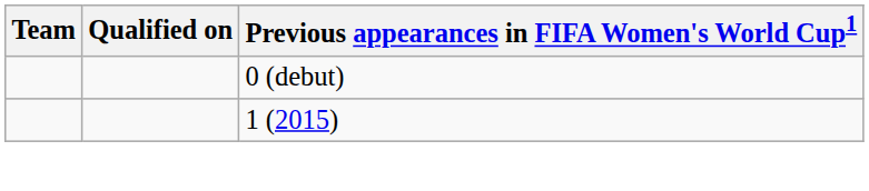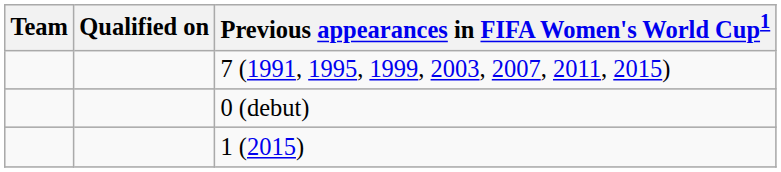 <table class="wikitable sortable">
 <tr>
 <th>Team</th>
 <th>Qualified on</th>
 <th data-sort-type="number">Previous <a href='#'>appearances</a> in <a href='#'>FIFA Women's World Cup</a><sup><a href='#'>1</a></sup></th>
+</tr>
+<tr>
+<td></td>
+<td></td>
+<td>7 (<a href='#'>1991</a>, <a href='#'>1995</a>, <a href='#'>1999</a>, <a href='#'>2003</a>, <a href='#'>2007</a>, <a href='#'>2011</a>, <a href='#'>2015</a>)</td>
 </tr>
 <tr>
 <td></td>
 <td></td>
 <td>0 (debut)</td>
 </tr>
 <tr>
 <td></td>
 <td></td>
 <td>1 (<a href='#'>2015</a>)</td>
 </tr>
 </table>
